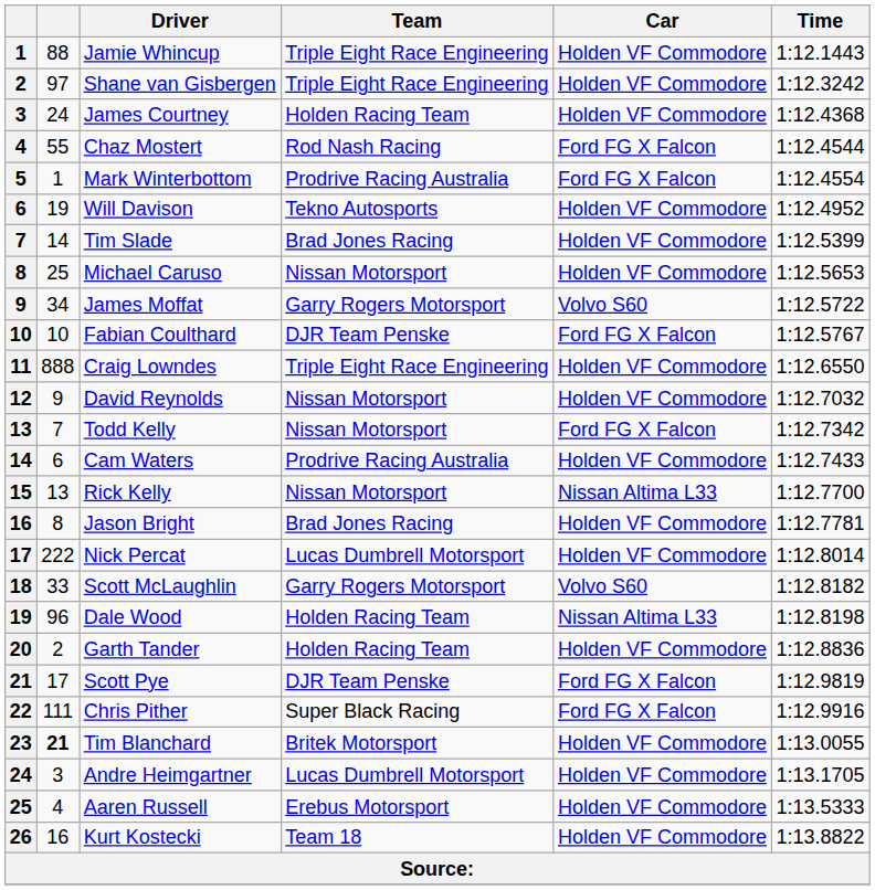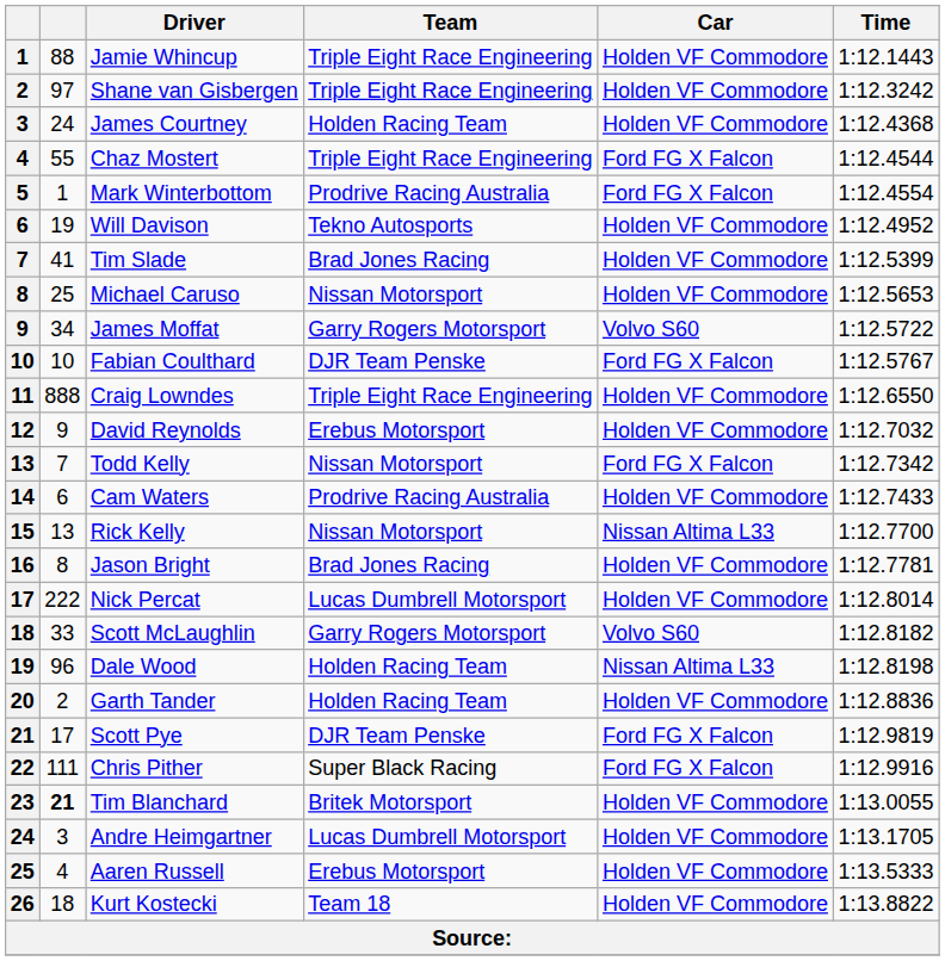 <table class="wikitable" style="font-size: 90%">
 <tr>
 <th></th>
 <th></th>
 <th>Driver</th>
 <th>Team</th>
 <th>Car</th>
 <th>Time</th>
 </tr>
 <tr>
 <th>1</th>
 <td align="center">88</td>
 <td> <a href='#'>Jamie Whincup</a></td>
 <td><a href='#'>Triple Eight Race Engineering</a></td>
 <td><a href='#'>Holden VF Commodore</a></td>
 <td>1:12.1443</td>
 </tr>
 <tr>
 <th>2</th>
 <td align="center">97</td>
 <td> <a href='#'>Shane van Gisbergen</a></td>
 <td><a href='#'>Triple Eight Race Engineering</a></td>
 <td><a href='#'>Holden VF Commodore</a></td>
 <td>1:12.3242</td>
 </tr>
 <tr>
 <th>3</th>
 <td align="center">24</td>
 <td> <a href='#'>James Courtney</a></td>
 <td><a href='#'>Holden Racing Team</a></td>
 <td><a href='#'>Holden VF Commodore</a></td>
 <td>1:12.4368</td>
 </tr>
 <tr>
 <th>4</th>
 <td align="center">55</td>
 <td> <a href='#'>Chaz Mostert</a></td>
-<td><a href='#'>Rod Nash Racing</a></td>
+<td><a href='#'>Triple Eight Race Engineering</a></td>
 <td><a href='#'>Ford FG X Falcon</a></td>
 <td>1:12.4544</td>
 </tr>
 <tr>
 <th>5</th>
 <td align="center">1</td>
 <td> <a href='#'>Mark Winterbottom</a></td>
 <td><a href='#'>Prodrive Racing Australia</a></td>
 <td><a href='#'>Ford FG X Falcon</a></td>
 <td>1:12.4554</td>
 </tr>
 <tr>
 <th>6</th>
 <td align="center">19</td>
 <td> <a href='#'>Will Davison</a></td>
 <td><a href='#'>Tekno Autosports</a></td>
 <td><a href='#'>Holden VF Commodore</a></td>
 <td>1:12.4952</td>
 </tr>
 <tr>
 <th>7</th>
-<td align="center">14</td>
+<td align="center">41</td>
 <td> <a href='#'>Tim Slade</a></td>
 <td><a href='#'>Brad Jones Racing</a></td>
 <td><a href='#'>Holden VF Commodore</a></td>
 <td>1:12.5399</td>
 </tr>
 <tr>
 <th>8</th>
 <td align="center">25</td>
 <td> <a href='#'>Michael Caruso</a></td>
 <td><a href='#'>Nissan Motorsport</a></td>
 <td><a href='#'>Holden VF Commodore</a></td>
 <td>1:12.5653</td>
 </tr>
 <tr>
 <th>9</th>
 <td align="center">34</td>
 <td> <a href='#'>James Moffat</a></td>
 <td><a href='#'>Garry Rogers Motorsport</a></td>
 <td><a href='#'>Volvo S60</a></td>
 <td>1:12.5722</td>
 </tr>
 <tr>
 <th>10</th>
 <td align="center">10</td>
 <td> <a href='#'>Fabian Coulthard</a></td>
 <td><a href='#'>DJR Team Penske</a></td>
 <td><a href='#'>Ford FG X Falcon</a></td>
 <td>1:12.5767</td>
 </tr>
 <tr>
 <th>11</th>
 <td align="center">888</td>
 <td> <a href='#'>Craig Lowndes</a></td>
 <td><a href='#'>Triple Eight Race Engineering</a></td>
 <td><a href='#'>Holden VF Commodore</a></td>
 <td>1:12.6550</td>
 </tr>
 <tr>
 <th>12</th>
 <td align="center">9</td>
 <td> <a href='#'>David Reynolds</a></td>
-<td><a href='#'>Nissan Motorsport</a></td>
+<td><a href='#'>Erebus Motorsport</a></td>
 <td><a href='#'>Holden VF Commodore</a></td>
 <td>1:12.7032</td>
 </tr>
 <tr>
 <th>13</th>
 <td align="center">7</td>
 <td> <a href='#'>Todd Kelly</a></td>
 <td><a href='#'>Nissan Motorsport</a></td>
 <td><a href='#'>Ford FG X Falcon</a></td>
 <td>1:12.7342</td>
 </tr>
 <tr>
 <th>14</th>
 <td align="center">6</td>
 <td> <a href='#'>Cam Waters</a></td>
 <td><a href='#'>Prodrive Racing Australia</a></td>
 <td><a href='#'>Holden VF Commodore</a></td>
 <td>1:12.7433</td>
 </tr>
 <tr>
 <th>15</th>
 <td align="center">13</td>
 <td> <a href='#'>Rick Kelly</a></td>
 <td><a href='#'>Nissan Motorsport</a></td>
 <td><a href='#'>Nissan Altima L33</a></td>
 <td>1:12.7700</td>
 </tr>
 <tr>
 <th>16</th>
 <td align="center">8</td>
 <td> <a href='#'>Jason Bright</a></td>
 <td><a href='#'>Brad Jones Racing</a></td>
 <td><a href='#'>Holden VF Commodore</a></td>
 <td>1:12.7781</td>
 </tr>
 <tr>
 <th>17</th>
 <td align="center">222</td>
 <td> <a href='#'>Nick Percat</a></td>
 <td><a href='#'>Lucas Dumbrell Motorsport</a></td>
 <td><a href='#'>Holden VF Commodore</a></td>
 <td>1:12.8014</td>
 </tr>
 <tr>
 <th>18</th>
 <td align="center">33</td>
 <td> <a href='#'>Scott McLaughlin</a></td>
 <td><a href='#'>Garry Rogers Motorsport</a></td>
 <td><a href='#'>Volvo S60</a></td>
 <td>1:12.8182</td>
 </tr>
 <tr>
 <th>19</th>
 <td align="center">96</td>
 <td> <a href='#'>Dale Wood</a></td>
 <td><a href='#'>Holden Racing Team</a></td>
 <td><a href='#'>Nissan Altima L33</a></td>
 <td>1:12.8198</td>
 </tr>
 <tr>
 <th>20</th>
 <td align="center">2</td>
 <td> <a href='#'>Garth Tander</a></td>
 <td><a href='#'>Holden Racing Team</a></td>
 <td><a href='#'>Holden VF Commodore</a></td>
 <td>1:12.8836</td>
 </tr>
 <tr>
 <th>21</th>
 <td align="center">17</td>
 <td> <a href='#'>Scott Pye</a></td>
 <td><a href='#'>DJR Team Penske</a></td>
 <td><a href='#'>Ford FG X Falcon</a></td>
 <td>1:12.9819</td>
 </tr>
 <tr>
 <th>22</th>
 <td align="center">111</td>
 <td> <a href='#'>Chris Pither</a></td>
 <td>Super Black Racing</td>
 <td><a href='#'>Ford FG X Falcon</a></td>
 <td>1:12.9916</td>
 </tr>
 <tr>
 <th>23</th>
 <td align="center"><strong>21</strong></td>
 <td> <a href='#'>Tim Blanchard</a></td>
 <td><a href='#'>Britek Motorsport</a></td>
 <td><a href='#'>Holden VF Commodore</a></td>
 <td>1:13.0055</td>
 </tr>
 <tr>
 <th>24</th>
 <td align="center">3</td>
 <td> <a href='#'>Andre Heimgartner</a></td>
 <td><a href='#'>Lucas Dumbrell Motorsport</a></td>
 <td><a href='#'>Holden VF Commodore</a></td>
 <td>1:13.1705</td>
 </tr>
 <tr>
 <th>25</th>
 <td align="center">4</td>
 <td> <a href='#'>Aaren Russell</a></td>
 <td><a href='#'>Erebus Motorsport</a></td>
 <td><a href='#'>Holden VF Commodore</a></td>
 <td>1:13.5333</td>
 </tr>
 <tr>
 <th>26</th>
-<td align="center">16</td>
+<td align="center">18</td>
 <td> <a href='#'>Kurt Kostecki</a></td>
 <td><a href='#'>Team 18</a></td>
 <td><a href='#'>Holden VF Commodore</a></td>
 <td>1:13.8822</td>
 </tr>
 <tr>
 <th colspan="6">Source:</th>
 </tr>
 <tr>
 </tr>
 </table>
